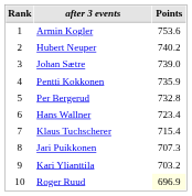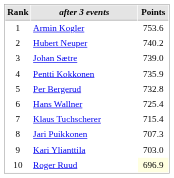 <table cellspacing="1" cellpadding="3" style="border:1px solid #AAAAAA;font-size:86%">
 <tr bgcolor="#E4E4E4">
 <th style="border-bottom:1px solid #AAAAAA" width=10>Rank</th>
 <th style="border-bottom:1px solid #AAAAAA" width=155><em>after 3 events</em></th>
 <th style="border-bottom:1px solid #AAAAAA" width=40>Points</th>
 </tr>
 <tr>
 <td align=center>1</td>
 <td align="left"> <a href='#'>Armin Kogler</a></td>
 <td align=center>753.6</td>
 </tr>
 <tr>
 <td align=center>2</td>
 <td align="left"> <a href='#'>Hubert Neuper</a></td>
 <td align=center>740.2</td>
 </tr>
 <tr>
 <td align=center>3</td>
 <td align="left"> <a href='#'>Johan Sætre</a></td>
 <td align=center>739.0</td>
 </tr>
 <tr>
 <td align=center>4</td>
 <td align="left"> <a href='#'>Pentti Kokkonen</a></td>
 <td align=center>735.9</td>
 </tr>
 <tr>
 <td align=center>5</td>
 <td align="left"> <a href='#'>Per Bergerud</a></td>
 <td align=center>732.8</td>
 </tr>
 <tr>
 <td align=center>6</td>
 <td align="left"> <a href='#'>Hans Wallner</a></td>
-<td align=center>723.4</td>
+<td align=center>725.4</td>
 </tr>
 <tr>
 <td align=center>7</td>
 <td align="left"> <a href='#'>Klaus Tuchscherer</a></td>
 <td align=center>715.4</td>
 </tr>
 <tr>
 <td align=center>8</td>
 <td align="left"> <a href='#'>Jari Puikkonen</a></td>
 <td align=center>707.3</td>
 </tr>
 <tr>
 <td align=center>9</td>
 <td align="left"> <a href='#'>Kari Ylianttila</a></td>
-<td align=center>703.2</td>
+<td align=center>703.0</td>
 </tr>
 <tr>
 <td align=center>10</td>
 <td align="left"> <a href='#'>Roger Ruud</a></td>
 <td align=center style="background: lightyellow;">696.9</td>
 </tr>
 </table>
